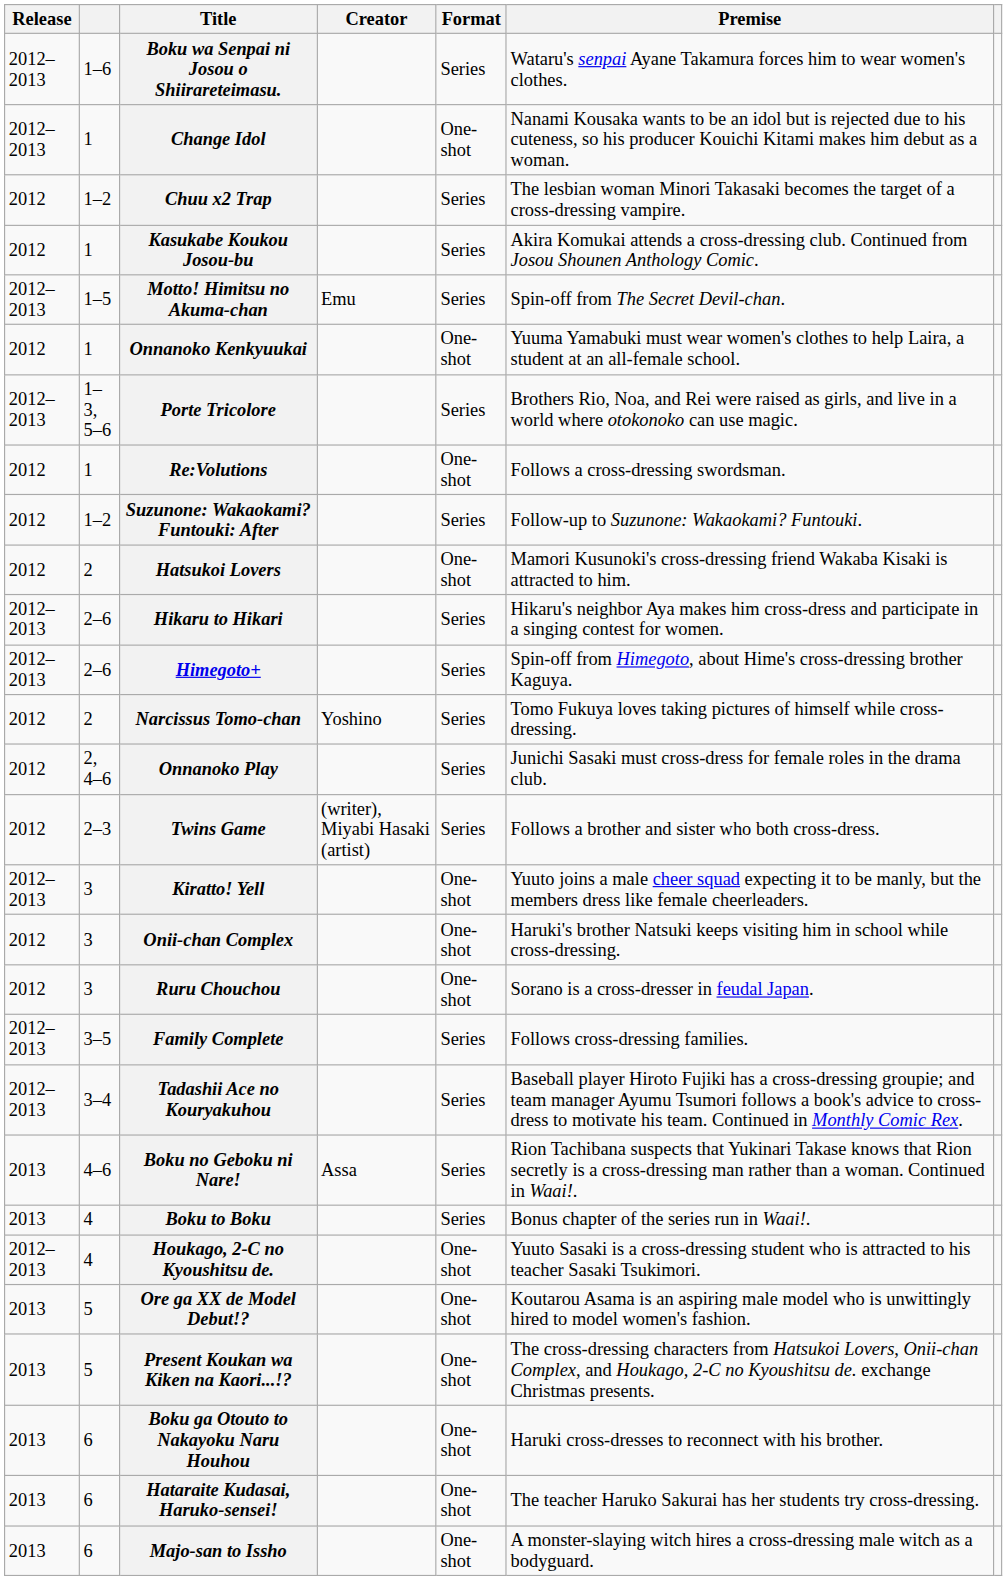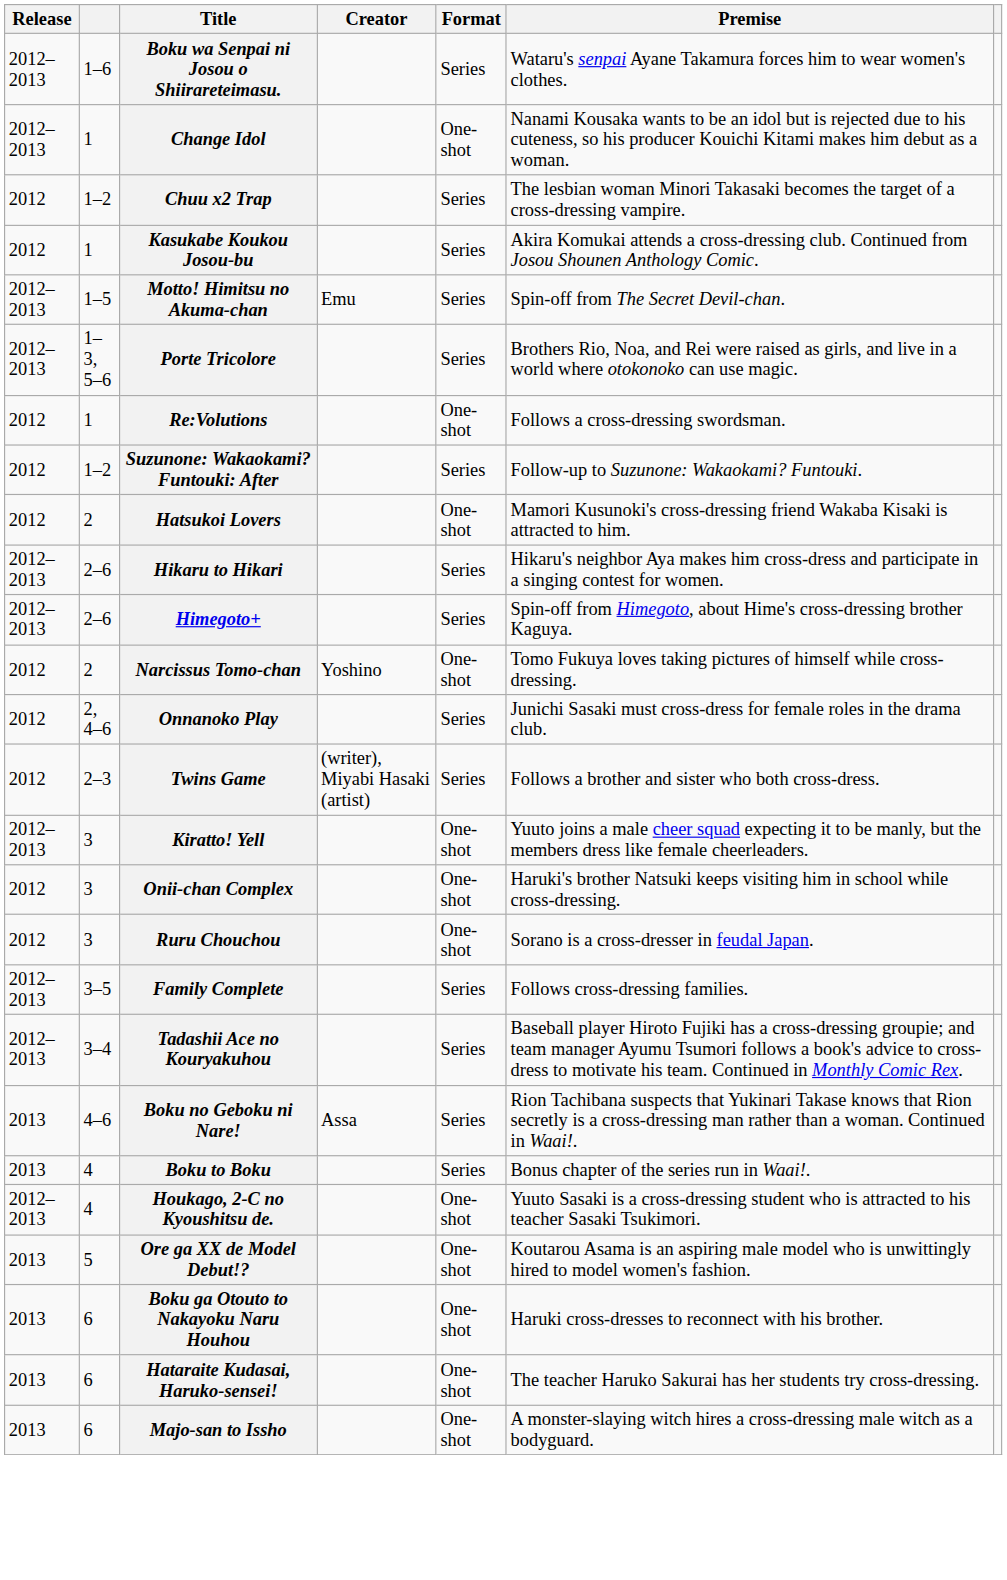 <table class="wikitable sortable plainrowheaders">
 <tr>
 <th scope="col">Release</th>
 <th scope="col"></th>
 <th scope="col">Title</th>
 <th scope="col">Creator</th>
 <th scope="col">Format</th>
 <th scope="col">Premise</th>
 <th scope="col" class="unsortable" align="center"></th>
 </tr>
 <tr>
 <td>2012–2013</td>
 <td>1–6</td>
 <th scope="row" style="text-align:center;"><em>Boku wa Senpai ni Josou o Shiirareteimasu.</em></th>
 <td></td>
 <td>Series</td>
 <td>Wataru's <em><a href='#'>senpai</a></em> Ayane Takamura forces him to wear women's clothes.</td>
 <td align="center"></td>
 </tr>
 <tr>
 <td>2012–2013</td>
 <td>1</td>
 <th scope="row" style="text-align:center;"><em>Change Idol</em></th>
 <td></td>
 <td>One-shot</td>
 <td>Nanami Kousaka wants to be an idol but is rejected due to his cuteness, so his producer Kouichi Kitami makes him debut as a woman.</td>
 <td align="center"></td>
 </tr>
 <tr>
 <td>2012</td>
 <td>1–2</td>
 <th scope="row" style="text-align:center;"><em>Chuu x2 Trap</em></th>
 <td></td>
 <td>Series</td>
 <td>The lesbian woman Minori Takasaki becomes the target of a cross-dressing vampire.</td>
 <td align="center"></td>
 </tr>
 <tr>
 <td>2012</td>
 <td>1</td>
 <th scope="row" style="text-align:center;"><em>Kasukabe Koukou Josou-bu</em></th>
 <td></td>
 <td>Series</td>
 <td>Akira Komukai attends a cross-dressing club. Continued from <em>Josou Shounen Anthology Comic</em>.</td>
 <td align="center"></td>
 </tr>
 <tr>
 <td>2012–2013</td>
 <td>1–5</td>
 <th scope="row" style="text-align:center;"><em>Motto! Himitsu no Akuma-chan</em></th>
 <td>Emu</td>
 <td>Series</td>
 <td>Spin-off from <em>The Secret Devil-chan</em>.</td>
-<td align="center"></td>
-</tr>
-<tr>
-<td>2012</td>
-<td>1</td>
-<th scope="row" style="text-align:center;"><em>Onnanoko Kenkyuukai</em></th>
-<td></td>
-<td>One-shot</td>
-<td>Yuuma Yamabuki must wear women's clothes to help Laira, a student at an all-female school.</td>
 <td align="center"></td>
 </tr>
 <tr>
 <td>2012–2013</td>
 <td>1–3, 5–6</td>
 <th scope="row" style="text-align:center;"><em>Porte Tricolore</em></th>
 <td></td>
 <td>Series</td>
 <td>Brothers Rio, Noa, and Rei were raised as girls, and live in a world where <em>otokonoko</em> can use magic.</td>
 <td align="center"></td>
 </tr>
 <tr>
 <td>2012</td>
 <td>1</td>
 <th scope="row" style="text-align:center;"><em>Re:Volutions</em></th>
 <td></td>
 <td>One-shot</td>
 <td>Follows a cross-dressing swordsman.</td>
 <td align="center"></td>
 </tr>
 <tr>
 <td>2012</td>
 <td>1–2</td>
 <th scope="row" style="text-align:center;"><em>Suzunone: Wakaokami? Funtouki: After</em></th>
 <td></td>
 <td>Series</td>
 <td>Follow-up to <em>Suzunone: Wakaokami? Funtouki</em>.</td>
 <td align="center"></td>
 </tr>
 <tr>
 <td>2012</td>
 <td>2</td>
 <th scope="row" style="text-align:center;"><em>Hatsukoi Lovers</em></th>
 <td></td>
 <td>One-shot</td>
 <td>Mamori Kusunoki's cross-dressing friend Wakaba Kisaki is attracted to him.</td>
 <td align="center"></td>
 </tr>
 <tr>
 <td>2012–2013</td>
 <td>2–6</td>
 <th scope="row" style="text-align:center;"><em>Hikaru to Hikari</em></th>
 <td></td>
 <td>Series</td>
 <td>Hikaru's neighbor Aya makes him cross-dress and participate in a singing contest for women.</td>
 <td align="center"></td>
 </tr>
 <tr>
 <td>2012–2013</td>
 <td>2–6</td>
 <th scope="row" style="text-align:center;"><em><a href='#'>Himegoto+</a></em></th>
 <td></td>
 <td>Series</td>
 <td>Spin-off from <em><a href='#'>Himegoto</a></em>, about Hime's cross-dressing brother Kaguya.</td>
 <td align="center"></td>
 </tr>
 <tr>
 <td>2012</td>
 <td>2</td>
 <th scope="row" style="text-align:center;"><em>Narcissus Tomo-chan</em></th>
 <td>Yoshino</td>
-<td>Series</td>
+<td>One-shot</td>
 <td>Tomo Fukuya loves taking pictures of himself while cross-dressing.</td>
 <td align="center"></td>
 </tr>
 <tr>
 <td>2012</td>
 <td>2, 4–6</td>
 <th scope="row" style="text-align:center;"><em>Onnanoko Play</em></th>
 <td></td>
 <td>Series</td>
 <td>Junichi Sasaki must cross-dress for female roles in the drama club.</td>
 <td align="center"></td>
 </tr>
 <tr>
 <td>2012</td>
 <td>2–3</td>
 <th scope="row" style="text-align:center;"><em>Twins Game</em></th>
 <td> (writer), Miyabi Hasaki (artist)</td>
 <td>Series</td>
 <td>Follows a brother and sister who both cross-dress.</td>
 <td align="center"></td>
 </tr>
 <tr>
 <td>2012–2013</td>
 <td>3</td>
 <th scope="row" style="text-align:center;"><em>Kiratto! Yell</em></th>
 <td></td>
 <td>One-shot</td>
 <td>Yuuto joins a male <a href='#'>cheer squad</a> expecting it to be manly, but the members dress like female cheerleaders.</td>
 <td align="center"></td>
 </tr>
 <tr>
 <td>2012</td>
 <td>3</td>
 <th scope="row" style="text-align:center;"><em>Onii-chan Complex</em></th>
 <td></td>
 <td>One-shot</td>
 <td>Haruki's brother Natsuki keeps visiting him in school while cross-dressing.</td>
 <td align="center"></td>
 </tr>
 <tr>
 <td>2012</td>
 <td>3</td>
 <th scope="row" style="text-align:center;"><em>Ruru Chouchou</em></th>
 <td></td>
 <td>One-shot</td>
 <td>Sorano is a cross-dresser in <a href='#'>feudal Japan</a>.</td>
 <td align="center"></td>
 </tr>
 <tr>
 <td>2012–2013</td>
 <td>3–5</td>
 <th scope="row" style="text-align:center;"><em>Family Complete</em></th>
 <td></td>
 <td>Series</td>
 <td>Follows cross-dressing families.</td>
 <td align="center"></td>
 </tr>
 <tr>
 <td>2012–2013</td>
 <td>3–4</td>
 <th scope="row" style="text-align:center;"><em>Tadashii Ace no Kouryakuhou</em></th>
 <td></td>
 <td>Series</td>
 <td>Baseball player Hiroto Fujiki has a cross-dressing groupie; and team manager Ayumu Tsumori follows a book's advice to cross-dress to motivate his team. Continued in <em><a href='#'>Monthly Comic Rex</a></em>.</td>
 <td align="center"></td>
 </tr>
 <tr>
 <td>2013</td>
 <td>4–6</td>
 <th scope="row" style="text-align:center;"><em>Boku no Geboku ni Nare!</em></th>
 <td>Assa</td>
 <td>Series</td>
 <td>Rion Tachibana suspects that Yukinari Takase knows that Rion secretly is a cross-dressing man rather than a woman. Continued in <em>Waai!</em>.</td>
 <td align="center"></td>
 </tr>
 <tr>
 <td>2013</td>
 <td>4</td>
 <th scope="row" style="text-align:center;"><em>Boku to Boku</em></th>
 <td></td>
 <td>Series</td>
 <td>Bonus chapter of the series run in <em>Waai!</em>.</td>
 <td align="center"></td>
 </tr>
 <tr>
 <td>2012–2013</td>
 <td>4</td>
 <th scope="row" style="text-align:center;"><em>Houkago, 2-C no Kyoushitsu de.</em></th>
 <td></td>
 <td>One-shot</td>
 <td>Yuuto Sasaki is a cross-dressing student who is attracted to his teacher Sasaki Tsukimori.</td>
 <td align="center"></td>
 </tr>
 <tr>
 <td>2013</td>
 <td>5</td>
 <th scope="row" style="text-align:center;"><em>Ore ga XX de Model Debut!?</em></th>
 <td></td>
 <td>One-shot</td>
 <td>Koutarou Asama is an aspiring male model who is unwittingly hired to model women's fashion.</td>
 <td align="center"></td>
 </tr>
 <tr>
 <td>2013</td>
-<td>5</td>
-<th scope="row" style="text-align:center;"><em>Present Koukan wa Kiken na Kaori...!?</em></th>
-<td></td>
-<td>One-shot</td>
-<td>The cross-dressing characters from <em>Hatsukoi Lovers</em>, <em>Onii-chan Complex</em>, and <em>Houkago, 2-C no Kyoushitsu de.</em> exchange Christmas presents.</td>
-<td align="center"></td>
-</tr>
-<tr>
-<td>2013</td>
 <td>6</td>
 <th scope="row" style="text-align:center;"><em>Boku ga Otouto to Nakayoku Naru Houhou</em></th>
 <td></td>
 <td>One-shot</td>
 <td>Haruki cross-dresses to reconnect with his brother.</td>
 <td align="center"></td>
 </tr>
 <tr>
 <td>2013</td>
 <td>6</td>
 <th scope="row" style="text-align:center;"><em>Hataraite Kudasai, Haruko-sensei!</em></th>
 <td></td>
 <td>One-shot</td>
 <td>The teacher Haruko Sakurai has her students try cross-dressing.</td>
 <td align="center"></td>
 </tr>
 <tr>
 <td>2013</td>
 <td>6</td>
 <th scope="row" style="text-align:center;"><em>Majo-san to Issho</em></th>
 <td></td>
 <td>One-shot</td>
 <td>A monster-slaying witch hires a cross-dressing male witch as a bodyguard.</td>
 <td align="center"></td>
 </tr>
 </table>
